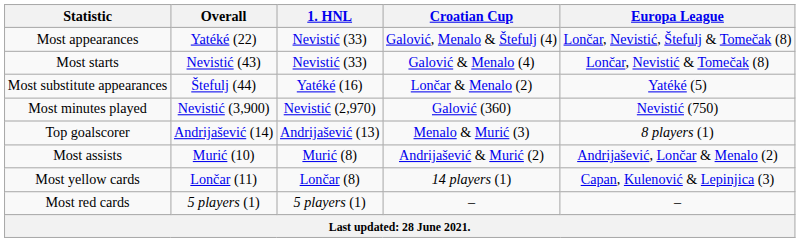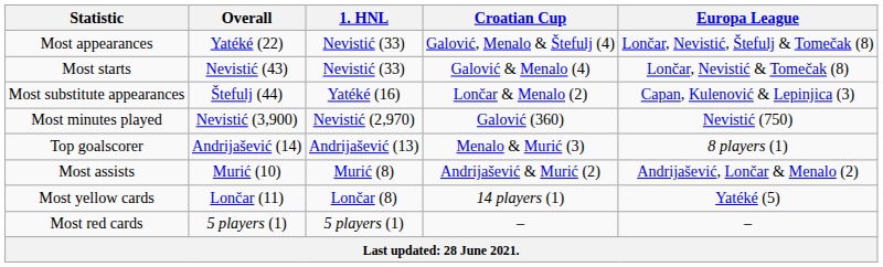 <table class="wikitable" Style="text-align: center;font-size:85%">
 <tr>
 <th>Statistic</th>
 <th>Overall</th>
 <th><a href='#'>1. HNL</a></th>
 <th><a href='#'>Croatian Cup</a></th>
 <th><a href='#'>Europa League</a></th>
 </tr>
 <tr>
 <td>Most appearances</td>
 <td><a href='#'>Yatéké</a> (22)</td>
 <td><a href='#'>Nevistić</a> (33)</td>
 <td><a href='#'>Galović</a>, <a href='#'>Menalo</a> & <a href='#'>Štefulj</a> (4)</td>
 <td><a href='#'>Lončar</a>, <a href='#'>Nevistić</a>, <a href='#'>Štefulj</a> & <a href='#'>Tomečak</a> (8)</td>
 </tr>
 <tr>
 <td>Most starts</td>
 <td><a href='#'>Nevistić</a> (43)</td>
 <td><a href='#'>Nevistić</a> (33)</td>
 <td><a href='#'>Galović</a> & <a href='#'>Menalo</a> (4)</td>
 <td><a href='#'>Lončar</a>, <a href='#'>Nevistić</a> & <a href='#'>Tomečak</a> (8)</td>
 </tr>
 <tr>
 <td>Most substitute appearances</td>
 <td><a href='#'>Štefulj</a> (44)</td>
 <td><a href='#'>Yatéké</a> (16)</td>
 <td><a href='#'>Lončar</a> & <a href='#'>Menalo</a> (2)</td>
-<td><a href='#'>Yatéké</a> (5)</td>
+<td><a href='#'>Capan</a>, <a href='#'>Kulenović</a> & <a href='#'>Lepinjica</a> (3)</td>
 </tr>
 <tr>
 <td>Most minutes played</td>
 <td><a href='#'>Nevistić</a> (3,900)</td>
 <td><a href='#'>Nevistić</a> (2,970)</td>
 <td><a href='#'>Galović</a> (360)</td>
 <td><a href='#'>Nevistić</a> (750)</td>
 </tr>
 <tr>
 <td>Top goalscorer</td>
 <td><a href='#'>Andrijašević</a> (14)</td>
 <td><a href='#'>Andrijašević</a> (13)</td>
 <td><a href='#'>Menalo</a> & <a href='#'>Murić</a> (3)</td>
 <td><em>8 players</em> (1)</td>
 </tr>
 <tr>
 <td>Most assists</td>
 <td><a href='#'>Murić</a> (10)</td>
 <td><a href='#'>Murić</a> (8)</td>
 <td><a href='#'>Andrijašević</a> & <a href='#'>Murić</a> (2)</td>
 <td><a href='#'>Andrijašević</a>, <a href='#'>Lončar</a> & <a href='#'>Menalo</a> (2)</td>
 </tr>
 <tr>
 <td>Most yellow cards</td>
 <td><a href='#'>Lončar</a> (11)</td>
 <td><a href='#'>Lončar</a> (8)</td>
 <td><em>14 players</em> (1)</td>
-<td><a href='#'>Capan</a>, <a href='#'>Kulenović</a> & <a href='#'>Lepinjica</a> (3)</td>
+<td><a href='#'>Yatéké</a> (5)</td>
 </tr>
 <tr>
 <td>Most red cards</td>
 <td><em>5 players</em> (1)</td>
 <td><em>5 players</em> (1)</td>
 <td>–</td>
 <td>–</td>
 </tr>
 <tr>
 <th colspan="30"><small>Last updated: 28 June 2021.</small></th>
 </tr>
 </table>
